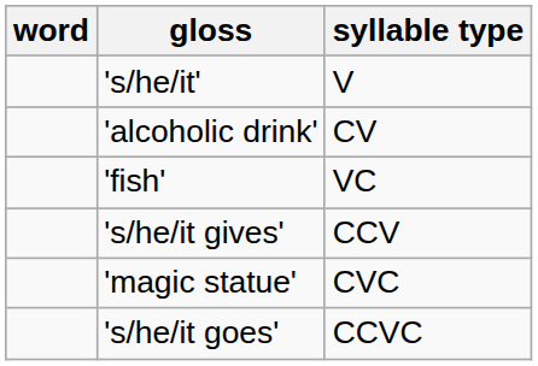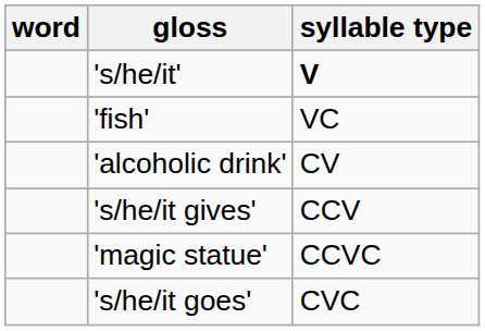 <table class="wikitable">
 <tr>
 <th align="center">word</th>
 <th align="center">gloss</th>
 <th align="center">syllable type</th>
 </tr>
 <tr>
 <td></td>
 <td>'s/he/it'</td>
-<td>V</td>
+<td><strong>V</strong></td>
+</tr>
+<tr>
+<td></td>
+<td>'fish'</td>
+<td>VC</td>
 </tr>
 <tr>
 <td></td>
 <td>'alcoholic drink'</td>
 <td>CV</td>
-</tr>
-<tr>
-<td></td>
-<td>'fish'</td>
-<td>VC</td>
 </tr>
 <tr>
 <td></td>
 <td>'s/he/it gives'</td>
 <td>CCV</td>
 </tr>
 <tr>
 <td></td>
 <td>'magic statue'</td>
-<td>CVC</td>
+<td>CCVC</td>
 </tr>
 <tr>
 <td></td>
 <td>'s/he/it goes'</td>
-<td>CCVC</td>
+<td>CVC</td>
 </tr>
 </table>
